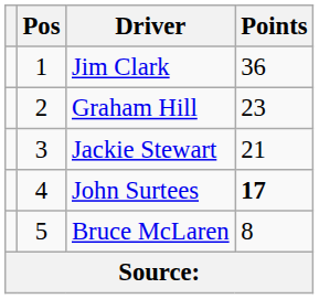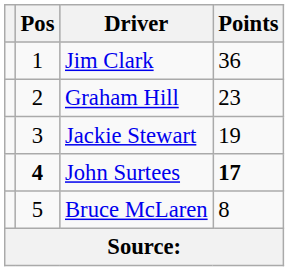 <table class="wikitable" style="font-size: 95%;">
 <tr>
 <th></th>
 <th>Pos</th>
 <th>Driver</th>
 <th>Points</th>
 </tr>
 <tr>
 <td align="left"></td>
 <td align="center">1</td>
 <td> <a href='#'>Jim Clark</a></td>
 <td align="left">36</td>
 </tr>
 <tr>
 <td align="left"></td>
 <td align="center">2</td>
 <td> <a href='#'>Graham Hill</a></td>
 <td align="left">23</td>
 </tr>
 <tr>
 <td align="left"></td>
 <td align="center">3</td>
 <td> <a href='#'>Jackie Stewart</a></td>
-<td align="left">21</td>
+<td align="left">19</td>
 </tr>
 <tr>
 <td align="left"></td>
-<td align="center">4</td>
+<td align="center"><strong>4</strong></td>
 <td> <a href='#'>John Surtees</a></td>
 <td align="left"><strong>17</strong></td>
 </tr>
 <tr>
 <td align="left"></td>
 <td align="center">5</td>
 <td> <a href='#'>Bruce McLaren</a></td>
 <td align="left">8</td>
 </tr>
 <tr>
 <th colspan=4>Source: </th>
 </tr>
 </table>
